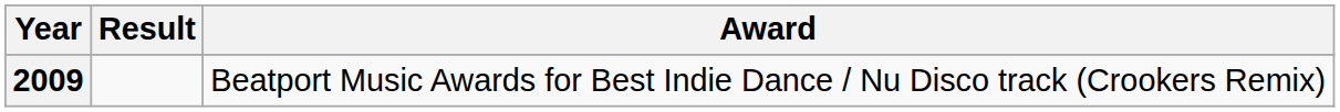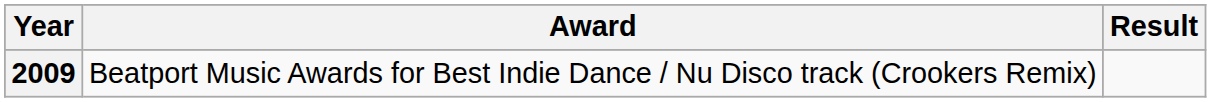 <table class="wikitable plainrowheaders">
 <tr>
 <th>Year</th>
+<th>Award</th>
 <th>Result</th>
-<th>Award</th>
 </tr>
 <tr>
 <th scope="row">2009</th>
+<td>Beatport Music Awards for Best Indie Dance / Nu Disco track (Crookers Remix)</td>
 <td></td>
-<td>Beatport Music Awards for Best Indie Dance / Nu Disco track (Crookers Remix)</td>
 </tr>
 </table>
